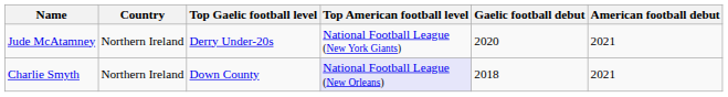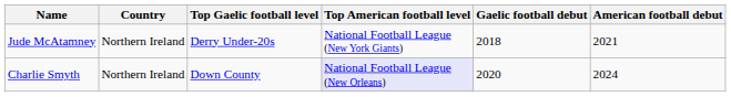 <table class="wikitable sortable">
 <tr>
 <th>Name</th>
 <th>Country</th>
 <th>Top Gaelic football level</th>
 <th>Top American football level</th>
 <th>Gaelic football debut</th>
 <th>American football debut</th>
 </tr>
 <tr>
 <td><a href='#'>Jude McAtamney</a></td>
 <td>Northern Ireland</td>
 <td><a href='#'>Derry Under-20s</a></td>
 <td><a href='#'>National Football League</a><br><small>(<a href='#'>New York Giants</a>)</small></td>
-<td>2020</td>
+<td>2018</td>
 <td>2021</td>
 </tr>
 <tr>
 <td><a href='#'>Charlie Smyth</a></td>
 <td>Northern Ireland</td>
 <td><a href='#'>Down County</a></td>
 <td style="background: lavender;"><a href='#'>National Football League</a><br><small>(<a href='#'>New Orleans</a>)</small></td>
-<td>2018</td>
-<td>2021</td>
+<td>2020</td>
+<td>2024</td>
 </tr>
 </table>
